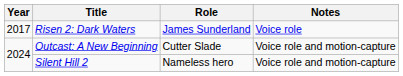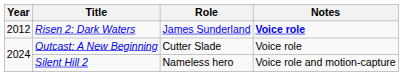 <table class="wikitable">
 <tr>
 <th>Year</th>
 <th>Title</th>
 <th>Role</th>
 <th class="unsortable">Notes</th>
 </tr>
 <tr>
-<td>2017</td>
+<td>2012</td>
 <td><em><a href='#'>Risen 2: Dark Waters</a></em></td>
 <td><a href='#'>James Sunderland</a></td>
-<td><a href='#'>Voice role</a></td>
+<td><strong><a href='#'>Voice role</a></strong></td>
 </tr>
 <tr>
 <td rowspan="2">2024</td>
 <td><em><a href='#'>Outcast: A New Beginning</a></em></td>
 <td>Cutter Slade</td>
-<td>Voice role and motion-capture</td>
+<td>Voice role</td>
 </tr>
 <tr>
 <td><em><a href='#'>Silent Hill 2</a></em></td>
 <td>Nameless hero</td>
 <td>Voice role and motion-capture</td>
 </tr>
 </table>
